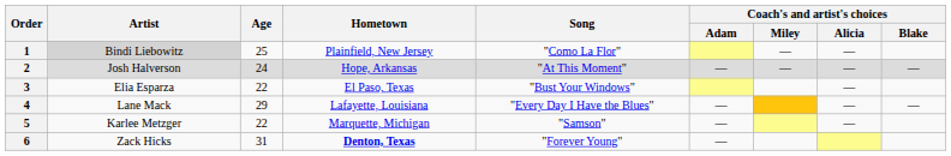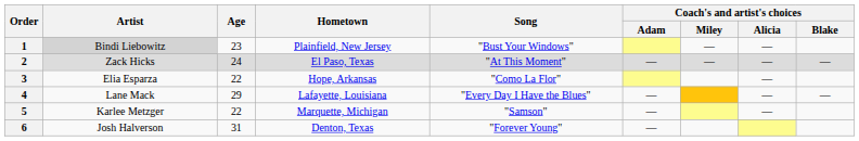 <table class="wikitable" style="text-align:center; line-height:17px; width:100%;">
 <tr>
 <th scope="col" rowspan="2" style="width:04%;">Order</th>
 <th scope="col" rowspan="2" style="width:18%;">Artist</th>
 <th scope="col" rowspan="2" style="width:04%;">Age</th>
 <th scope="col" rowspan="2" style="width:18%;">Hometown</th>
 <th scope="col" rowspan="2" style="width:20%;">Song</th>
 <th scope="col" colspan="4" style="width:24%;">Coach's and artist's choices</th>
 </tr>
 <tr>
 <th style="width:06%;">Adam</th>
 <th style="width:06%;">Miley</th>
 <th style="width:06%;">Alicia</th>
 <th style="width:06%;">Blake</th>
 </tr>
 <tr>
 <th>1</th>
 <td style="background: lightgrey;">Bindi Liebowitz</td>
-<td>25</td>
+<td>23</td>
 <td><a href='#'>Plainfield, New Jersey</a></td>
-<td>"<a href='#'>Como La Flor</a>"</td>
+<td>"<a href='#'>Bust Your Windows</a>"</td>
 <td style="background:#fdfc8f;"><strong></strong></td>
 <td>—</td>
 <td>—</td>
 <td><strong></strong></td>
 </tr>
 <tr style="background:#DCDCDC;">
 <th>2</th>
-<td>Josh Halverson</td>
+<td>Zack Hicks</td>
 <td>24</td>
-<td><a href='#'>Hope, Arkansas</a></td>
+<td><a href='#'>El Paso, Texas</a></td>
 <td>"<a href='#'>At This Moment</a>"</td>
 <td>—</td>
 <td>—</td>
 <td>—</td>
 <td>—</td>
 </tr>
 <tr>
 <th>3</th>
 <td>Elia Esparza</td>
 <td>22</td>
-<td><a href='#'>El Paso, Texas</a></td>
-<td>"<a href='#'>Bust Your Windows</a>"</td>
+<td><a href='#'>Hope, Arkansas</a></td>
+<td>"<a href='#'>Como La Flor</a>"</td>
 <td style="background:#fdfc8f;"><strong></strong></td>
 <td><strong></strong></td>
 <td>—</td>
 <td><strong></strong></td>
 </tr>
 <tr>
 <th>4</th>
 <td>Lane Mack</td>
 <td>29</td>
 <td><a href='#'>Lafayette, Louisiana</a></td>
 <td>"<a href='#'>Every Day I Have the Blues</a>"</td>
 <td>—</td>
 <td style="background:#FFC40C;"><strong></strong></td>
 <td>—</td>
 <td>—</td>
 </tr>
 <tr>
 <th>5</th>
 <td>Karlee Metzger</td>
 <td>22</td>
 <td><a href='#'>Marquette, Michigan</a></td>
 <td>"<a href='#'>Samson</a>"</td>
 <td>—</td>
 <td style="background:#fdfc8f;"><strong></strong></td>
 <td>—</td>
 <td><strong></strong></td>
 </tr>
 <tr>
 <th>6</th>
-<td>Zack Hicks</td>
+<td>Josh Halverson</td>
 <td>31</td>
-<td><strong><a href='#'>Denton, Texas</a></strong></td>
+<td><a href='#'>Denton, Texas</a></td>
 <td>"<a href='#'>Forever Young</a>"</td>
 <td>—</td>
 <td><strong></strong></td>
 <td style="background:#fdfc8f;"><strong></strong></td>
 <td><strong></strong></td>
 </tr>
 </table>
